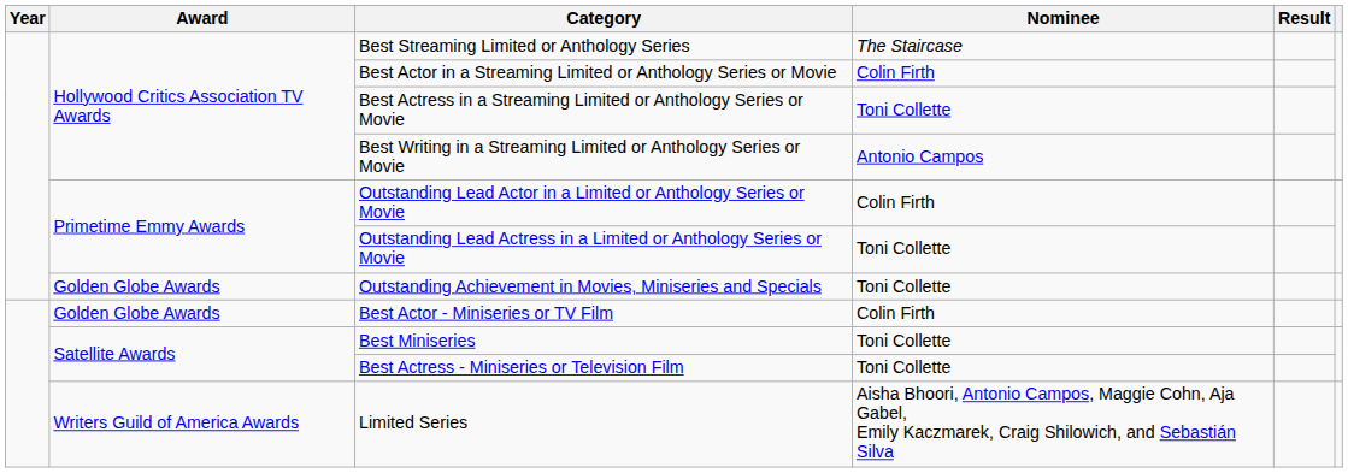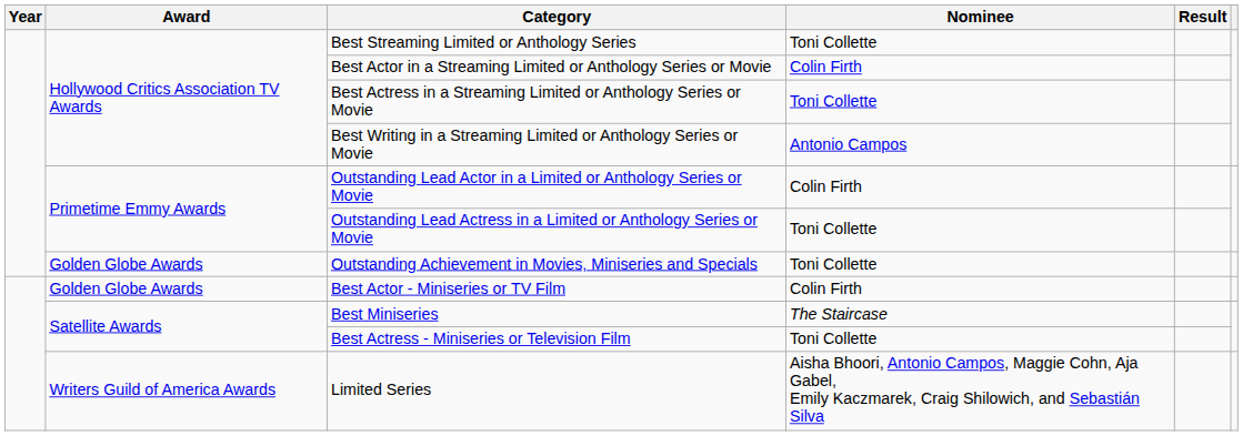 <table class="wikitable sortable">
 <tr>
 <th>Year</th>
 <th>Award</th>
 <th>Category</th>
 <th>Nominee</th>
 <th>Result</th>
 <th></th>
 </tr>
 <tr>
 <td rowspan="7"></td>
 <td rowspan="4"><a href='#'>Hollywood Critics Association TV Awards</a></td>
 <td>Best Streaming Limited or Anthology Series</td>
-<td><em>The Staircase</em></td>
+<td>Toni Collette</td>
 <td></td>
 <td rowspan="4" align="center"></td>
 </tr>
 <tr>
 <td>Best Actor in a Streaming Limited or Anthology Series or Movie</td>
 <td><a href='#'>Colin Firth</a></td>
 <td></td>
 </tr>
 <tr>
 <td>Best Actress in a Streaming Limited or Anthology Series or Movie</td>
 <td><a href='#'>Toni Collette</a></td>
 <td></td>
 </tr>
 <tr>
 <td>Best Writing in a Streaming Limited or Anthology Series or Movie</td>
 <td><a href='#'>Antonio Campos</a> </td>
 <td></td>
 </tr>
 <tr>
 <td rowspan="2"><a href='#'>Primetime Emmy Awards</a></td>
 <td><a href='#'>Outstanding Lead Actor in a Limited or Anthology Series or Movie</a></td>
 <td>Colin Firth</td>
 <td></td>
 <td rowspan="2" align="center"></td>
 </tr>
 <tr>
 <td><a href='#'>Outstanding Lead Actress in a Limited or Anthology Series or Movie</a></td>
 <td>Toni Collette</td>
 <td></td>
 </tr>
 <tr>
 <td><a href='#'>Golden Globe Awards</a></td>
 <td><a href='#'>Outstanding Achievement in Movies, Miniseries and Specials</a></td>
 <td>Toni Collette</td>
 <td></td>
 <td align="center"></td>
 </tr>
 <tr>
 <td rowspan="4"></td>
 <td><a href='#'>Golden Globe Awards</a></td>
 <td><a href='#'>Best Actor - Miniseries or TV Film</a></td>
 <td>Colin Firth</td>
 <td></td>
 <td align="center"></td>
 </tr>
 <tr>
 <td rowspan="2"><a href='#'>Satellite Awards</a></td>
 <td><a href='#'>Best Miniseries</a></td>
-<td>Toni Collette</td>
+<td><em>The Staircase</em></td>
 <td></td>
 <td rowspan="2" align="center"></td>
 </tr>
 <tr>
 <td><a href='#'>Best Actress - Miniseries or Television Film</a></td>
 <td>Toni Collette</td>
 <td></td>
 </tr>
 <tr>
 <td><a href='#'>Writers Guild of America Awards</a></td>
 <td>Limited Series</td>
 <td>Aisha Bhoori, <a href='#'>Antonio Campos</a>, Maggie Cohn, Aja Gabel, <br> Emily Kaczmarek, Craig Shilowich, and <a href='#'>Sebastián Silva</a></td>
 <td></td>
 <td align="center"></td>
 </tr>
 </table>
